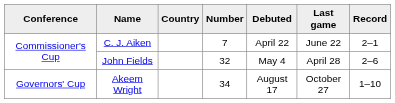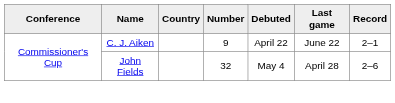 <table border="1" style="border-collapse:collapse; text-align:center; width:100%;"  cellpadding="5">
 <tr style="background:#eee;">
 <th>Conference</th>
 <th>Name</th>
 <th>Country</th>
 <th>Number</th>
 <th>Debuted</th>
 <th>Last game</th>
 <th>Record</th>
 </tr>
 <tr>
 <td rowspan=2><a href='#'>Commissioner's Cup</a></td>
 <td><a href='#'>C. J. Aiken</a></td>
 <td></td>
-<td>7</td>
+<td>9</td>
 <td>April 22<br></td>
 <td>June 22<br></td>
 <td>2–1</td>
 </tr>
 <tr>
 <td><a href='#'>John Fields</a></td>
 <td></td>
 <td>32</td>
 <td>May 4<br></td>
 <td>April 28<br></td>
 <td>2–6</td>
 </tr>
-<tr>
-<td><a href='#'>Governors' Cup</a></td>
-<td><a href='#'>Akeem Wright</a></td>
-<td></td>
-<td>34</td>
-<td>August 17<br></td>
-<td>October 27<br></td>
-<td>1–10</td>
-</tr>
 </table>
